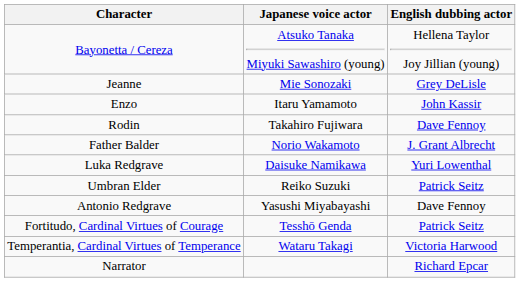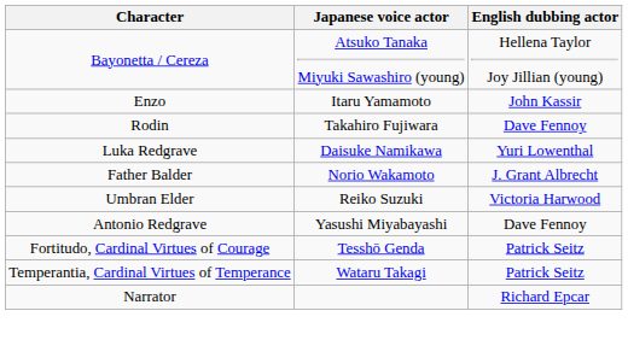 <table class="wikitable">
 <tr>
 <th>Character</th>
 <th>Japanese voice actor</th>
 <th>English dubbing actor</th>
 </tr>
 <tr>
 <td align=center><a href='#'>Bayonetta / Cereza</a></td>
 <td align=center><a href='#'>Atsuko Tanaka</a><hr><a href='#'>Miyuki Sawashiro</a> (young)</td>
 <td align=center>Hellena Taylor<hr>Joy Jillian (young)</td>
 </tr>
 <tr>
-<td align=center>Jeanne</td>
-<td align=center><a href='#'>Mie Sonozaki</a></td>
-<td align=center><a href='#'>Grey DeLisle</a></td>
-</tr>
-<tr>
 <td align=center>Enzo</td>
 <td align=center>Itaru Yamamoto</td>
 <td align=center><a href='#'>John Kassir</a></td>
 </tr>
 <tr>
 <td align=center>Rodin</td>
 <td align=center>Takahiro Fujiwara</td>
 <td align=center><a href='#'>Dave Fennoy</a></td>
 </tr>
 <tr>
+<td align=center>Luka Redgrave</td>
+<td align=center><a href='#'>Daisuke Namikawa</a></td>
+<td align=center><a href='#'>Yuri Lowenthal</a></td>
+</tr>
+<tr>
 <td align=center>Father Balder</td>
 <td align=center><a href='#'>Norio Wakamoto</a></td>
 <td align=center><a href='#'>J. Grant Albrecht</a></td>
 </tr>
 <tr>
-<td align=center>Luka Redgrave</td>
-<td align=center><a href='#'>Daisuke Namikawa</a></td>
-<td align=center><a href='#'>Yuri Lowenthal</a></td>
-</tr>
-<tr>
 <td align=center>Umbran Elder</td>
 <td align=center>Reiko Suzuki</td>
-<td align=center><a href='#'>Patrick Seitz</a></td>
+<td align=center><a href='#'>Victoria Harwood</a></td>
 </tr>
 <tr>
 <td align=center>Antonio Redgrave</td>
 <td align=center>Yasushi Miyabayashi</td>
 <td align=center>Dave Fennoy</td>
 </tr>
 <tr>
 <td align=center>Fortitudo, <a href='#'>Cardinal Virtues</a> of <a href='#'>Courage</a></td>
 <td align=center><a href='#'>Tesshō Genda</a></td>
 <td align=center><a href='#'>Patrick Seitz</a></td>
 </tr>
 <tr>
 <td align=center>Temperantia, <a href='#'>Cardinal Virtues</a> of <a href='#'>Temperance</a></td>
 <td align=center><a href='#'>Wataru Takagi</a></td>
-<td align=center><a href='#'>Victoria Harwood</a></td>
+<td align=center><a href='#'>Patrick Seitz</a></td>
 </tr>
 <tr>
 <td align=center>Narrator</td>
 <td align=center></td>
 <td align=center><a href='#'>Richard Epcar</a></td>
 </tr>
 </table>
